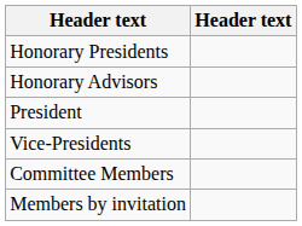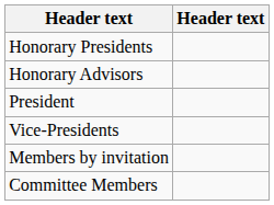 <table class="wikitable">
 <tr>
 <th>Header text</th>
 <th>Header text</th>
 </tr>
 <tr>
 <td>Honorary Presidents</td>
 <td><br></td>
 </tr>
 <tr>
 <td>Honorary Advisors</td>
 <td><br></td>
 </tr>
 <tr>
 <td>President</td>
 <td><br></td>
 </tr>
 <tr>
 <td>Vice-Presidents</td>
 <td><br></td>
 </tr>
 <tr>
+<td>Members by invitation</td>
+<td><br></td>
+</tr>
+<tr>
 <td>Committee  Members</td>
 <td><br></td>
 </tr>
-<tr>
-<td>Members by invitation</td>
-<td><br></td>
-</tr>
 </table>
